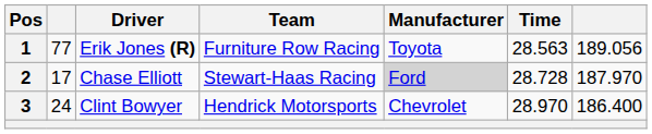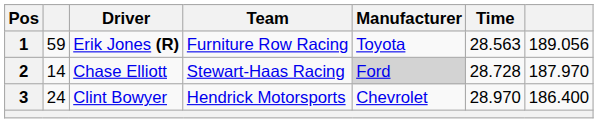 <table class="wikitable" style="font-size:95%">
 <tr>
 <th>Pos</th>
 <th></th>
 <th>Driver</th>
 <th>Team</th>
 <th>Manufacturer</th>
 <th>Time</th>
 <th></th>
 </tr>
 <tr>
 <th>1</th>
-<td>77</td>
+<td>59</td>
 <td><a href='#'>Erik Jones</a> <strong>(R)</strong></td>
 <td><a href='#'>Furniture Row Racing</a></td>
 <td><a href='#'>Toyota</a></td>
 <td>28.563</td>
 <td>189.056</td>
 </tr>
 <tr>
 <th>2</th>
-<td>17</td>
+<td>14</td>
 <td><a href='#'>Chase Elliott</a></td>
 <td><a href='#'>Stewart-Haas Racing</a></td>
 <td style="background: lightgrey;"><a href='#'>Ford</a></td>
 <td>28.728</td>
 <td>187.970</td>
 </tr>
 <tr>
 <th>3</th>
 <td>24</td>
 <td><a href='#'>Clint Bowyer</a></td>
 <td><a href='#'>Hendrick Motorsports</a></td>
 <td><a href='#'>Chevrolet</a></td>
 <td>28.970</td>
 <td>186.400</td>
 </tr>
 <tr>
 <th colspan="7"></th>
 </tr>
 </table>
